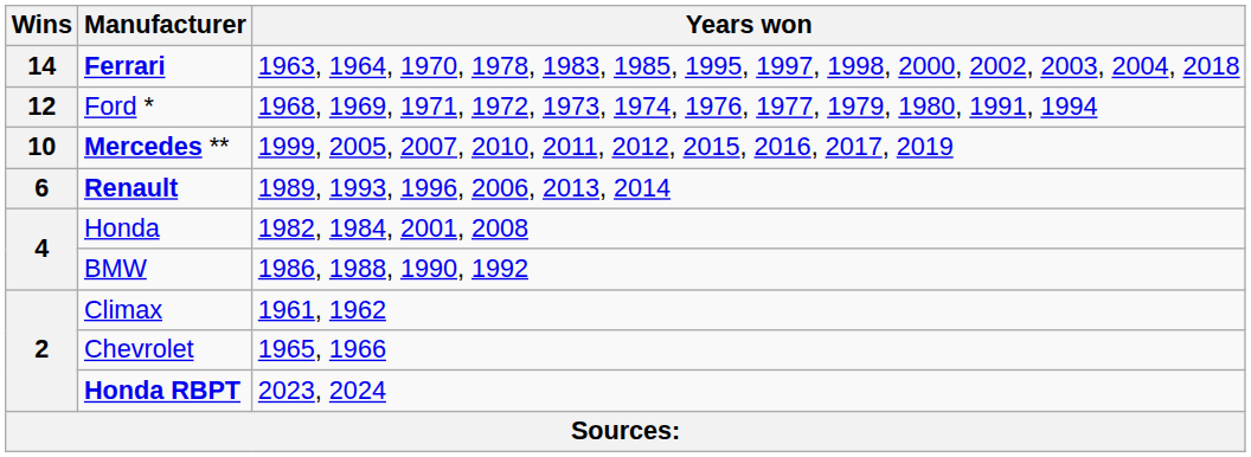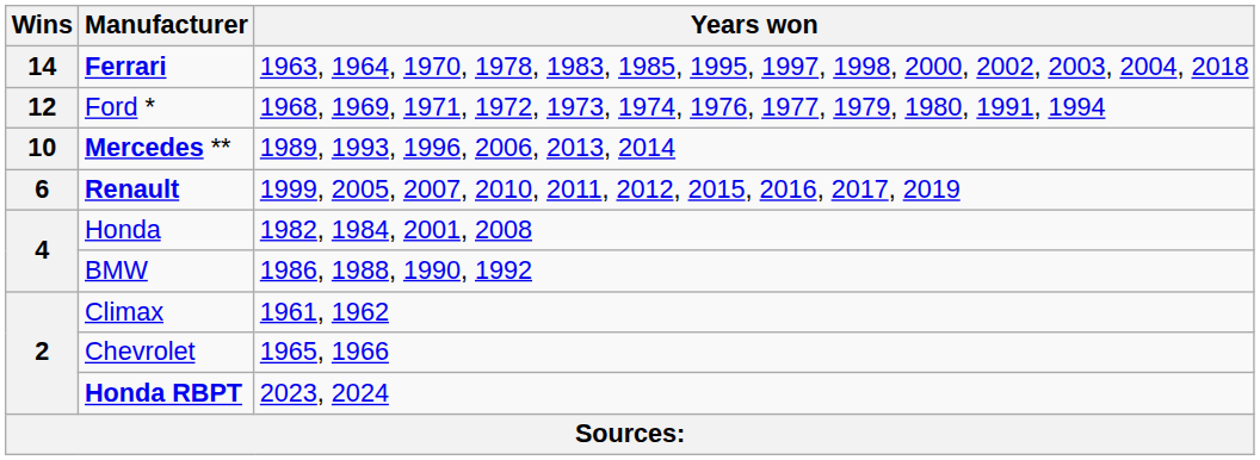 <table class="wikitable">
 <tr>
 <th>Wins</th>
 <th>Manufacturer</th>
 <th>Years won</th>
 </tr>
 <tr>
 <th>14</th>
 <td> <strong><a href='#'>Ferrari</a></strong></td>
 <td><span><a href='#'>1963</a></span>, <span><a href='#'>1964</a></span>, <a href='#'>1970</a>, <a href='#'>1978</a>, <a href='#'>1983</a>, <a href='#'>1985</a>, <a href='#'>1995</a>, <a href='#'>1997</a>, <a href='#'>1998</a>, <a href='#'>2000</a>, <a href='#'>2002</a>, <a href='#'>2003</a>, <a href='#'>2004</a>, <a href='#'>2018</a></td>
 </tr>
 <tr>
 <th>12</th>
 <td> <a href='#'>Ford</a> *</td>
 <td><a href='#'>1968</a>, <a href='#'>1969</a>, <a href='#'>1971</a>, <a href='#'>1972</a>, <a href='#'>1973</a>, <a href='#'>1974</a>, <a href='#'>1976</a>, <a href='#'>1977</a>, <a href='#'>1979</a>, <a href='#'>1980</a>, <a href='#'>1991</a>, <a href='#'>1994</a></td>
 </tr>
 <tr>
 <th>10</th>
 <td> <strong><a href='#'>Mercedes</a></strong> **</td>
-<td><a href='#'>1999</a>, <a href='#'>2005</a>, <a href='#'>2007</a>, <a href='#'>2010</a>, <a href='#'>2011</a>, <a href='#'>2012</a>, <a href='#'>2015</a>, <a href='#'>2016</a>, <a href='#'>2017</a>, <a href='#'>2019</a></td>
+<td><a href='#'>1989</a>, <a href='#'>1993</a>, <a href='#'>1996</a>, <a href='#'>2006</a>, <a href='#'>2013</a>, <a href='#'>2014</a></td>
 </tr>
 <tr>
 <th>6</th>
 <td> <a href='#'><strong>Renault</strong></a></td>
-<td><a href='#'>1989</a>, <a href='#'>1993</a>, <a href='#'>1996</a>, <a href='#'>2006</a>, <a href='#'>2013</a>, <a href='#'>2014</a></td>
+<td><a href='#'>1999</a>, <a href='#'>2005</a>, <a href='#'>2007</a>, <a href='#'>2010</a>, <a href='#'>2011</a>, <a href='#'>2012</a>, <a href='#'>2015</a>, <a href='#'>2016</a>, <a href='#'>2017</a>, <a href='#'>2019</a></td>
 </tr>
 <tr>
 <th rowspan="2">4</th>
 <td> <a href='#'>Honda</a></td>
 <td><a href='#'>1982</a>, <a href='#'>1984</a>, <a href='#'>2001</a>, <a href='#'>2008</a></td>
 </tr>
 <tr>
 <td> <a href='#'>BMW</a></td>
 <td><a href='#'>1986</a>, <a href='#'>1988</a>, <a href='#'>1990</a>, <a href='#'>1992</a></td>
 </tr>
 <tr>
 <th rowspan="3">2</th>
 <td> <a href='#'>Climax</a></td>
 <td><span><a href='#'>1961</a></span>, <span><a href='#'>1962</a></span></td>
 </tr>
 <tr>
 <td> <a href='#'>Chevrolet</a></td>
 <td><span><a href='#'>1965</a></span>, <span><a href='#'>1966</a></span></td>
 </tr>
 <tr>
 <td> <strong><a href='#'>Honda RBPT</a></strong></td>
 <td><a href='#'>2023</a>, <a href='#'>2024</a></td>
 </tr>
 <tr>
 <th colspan=3>Sources:</th>
 </tr>
 </table>
